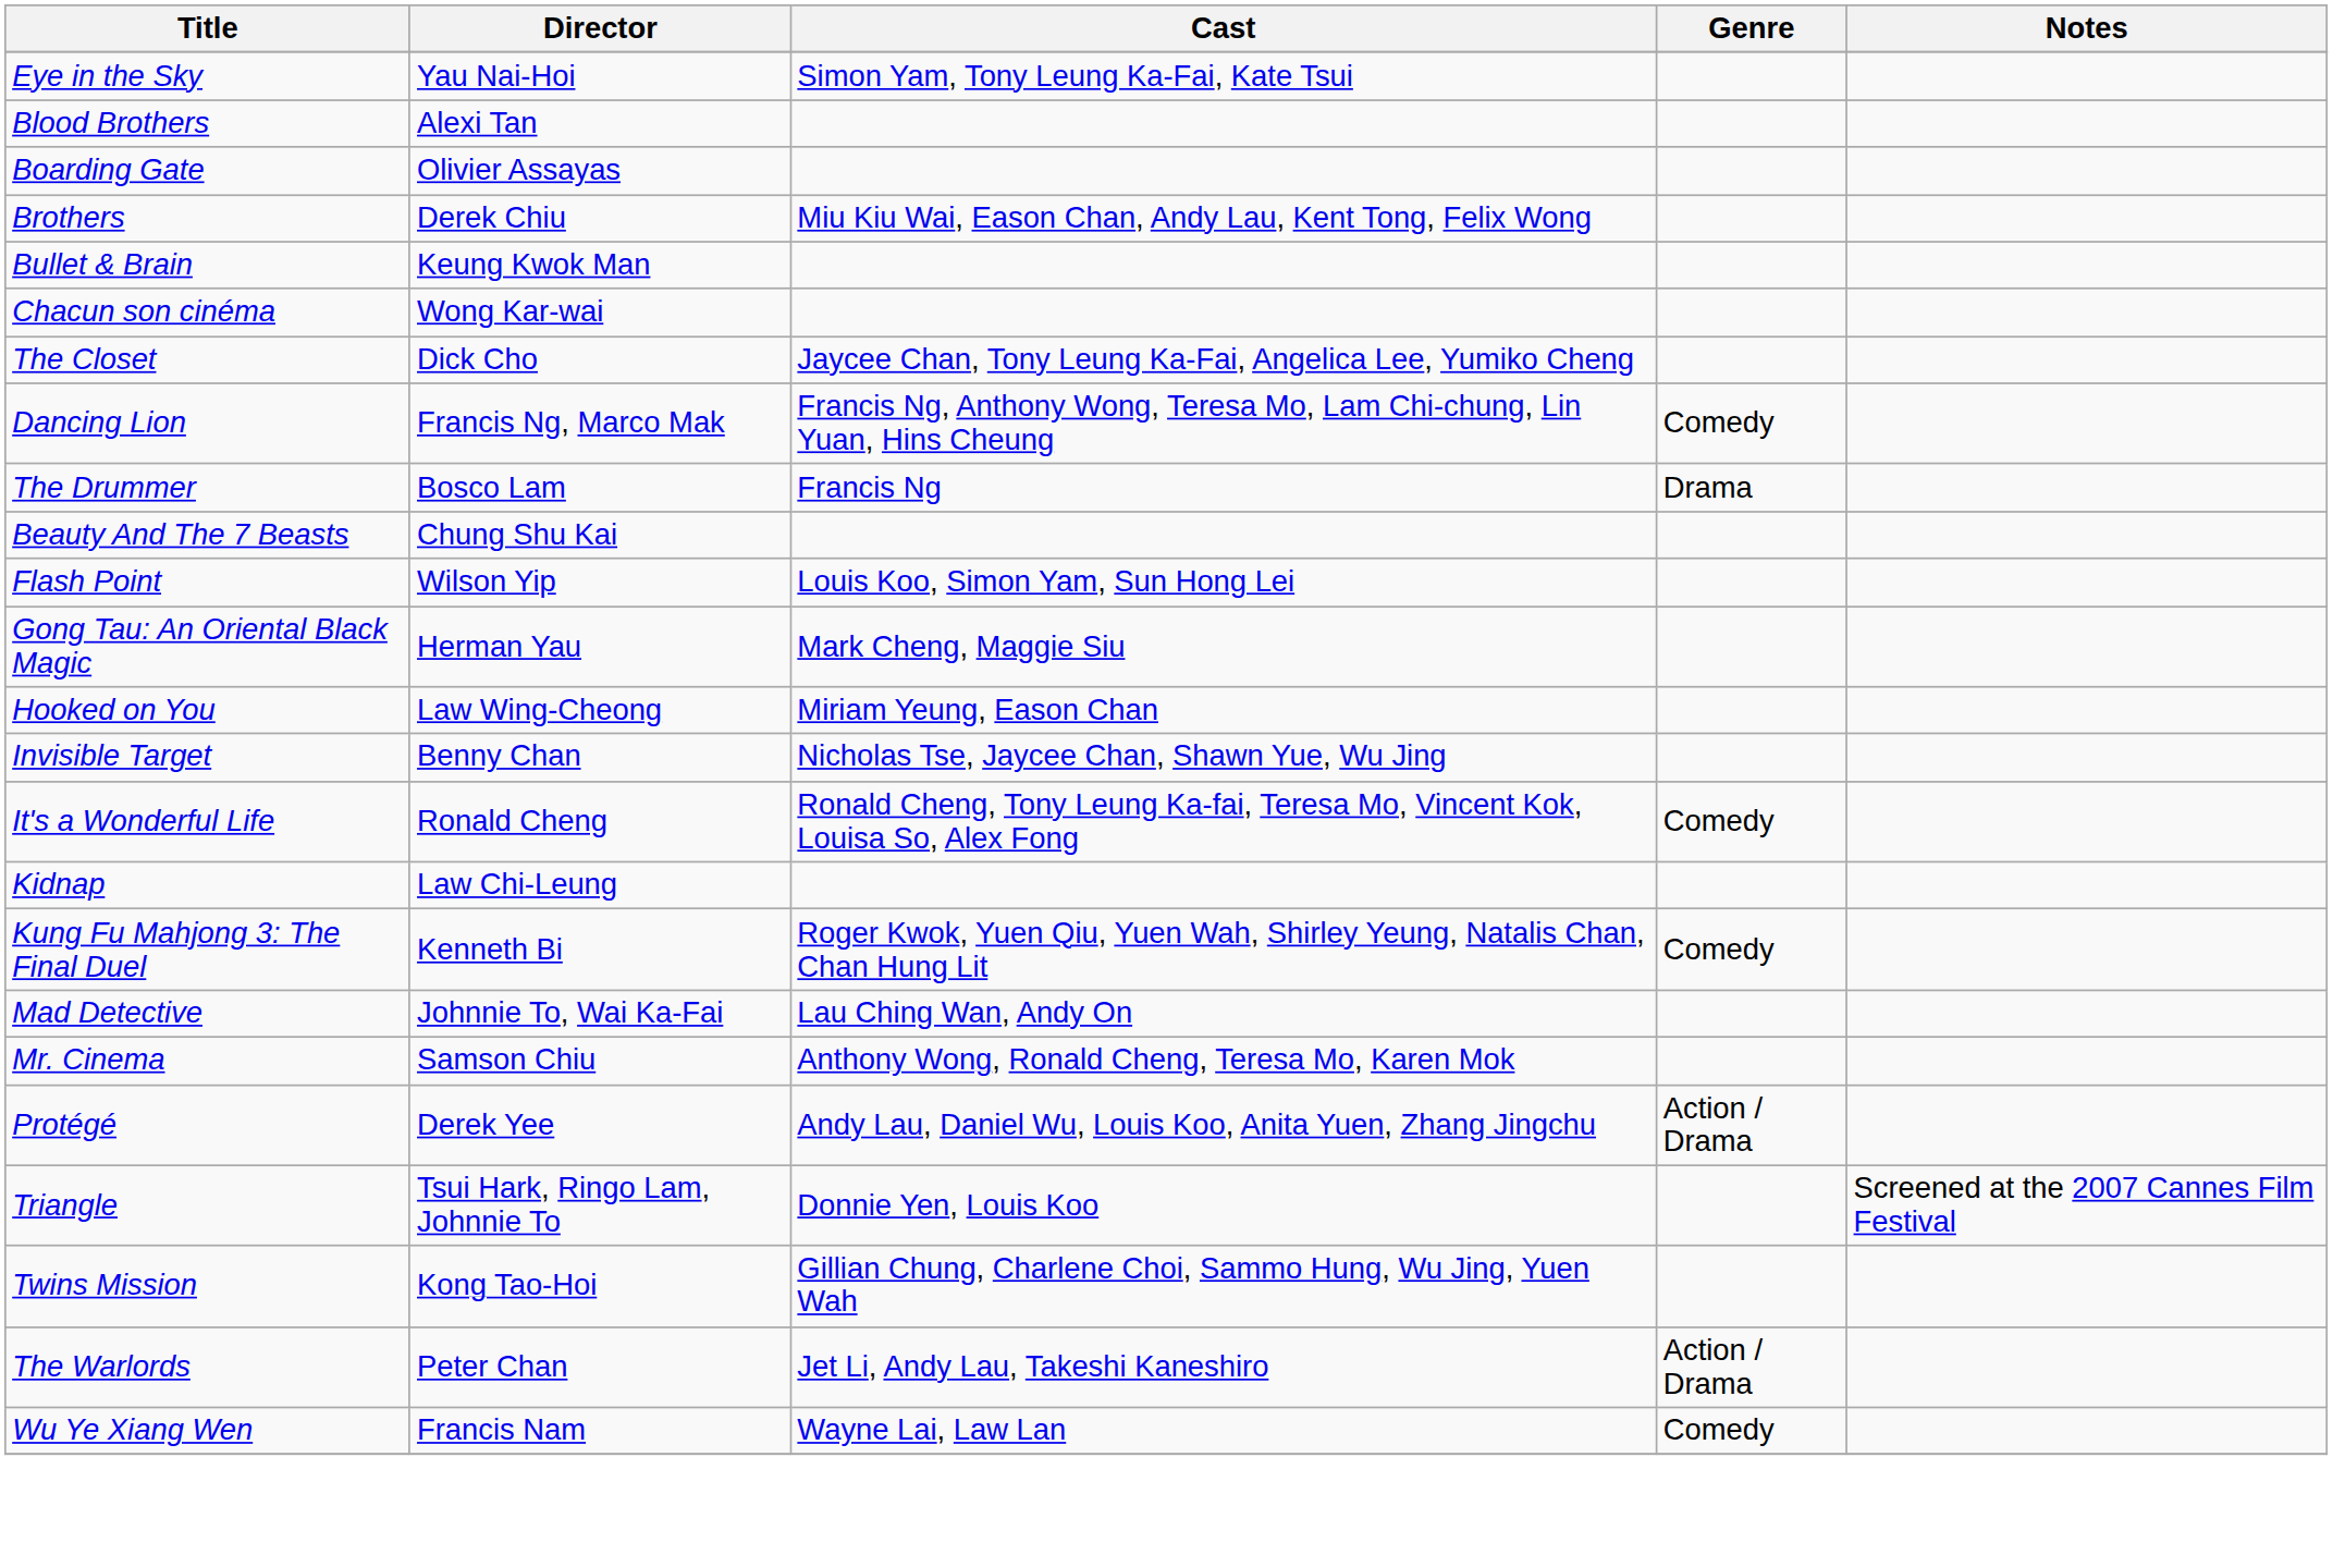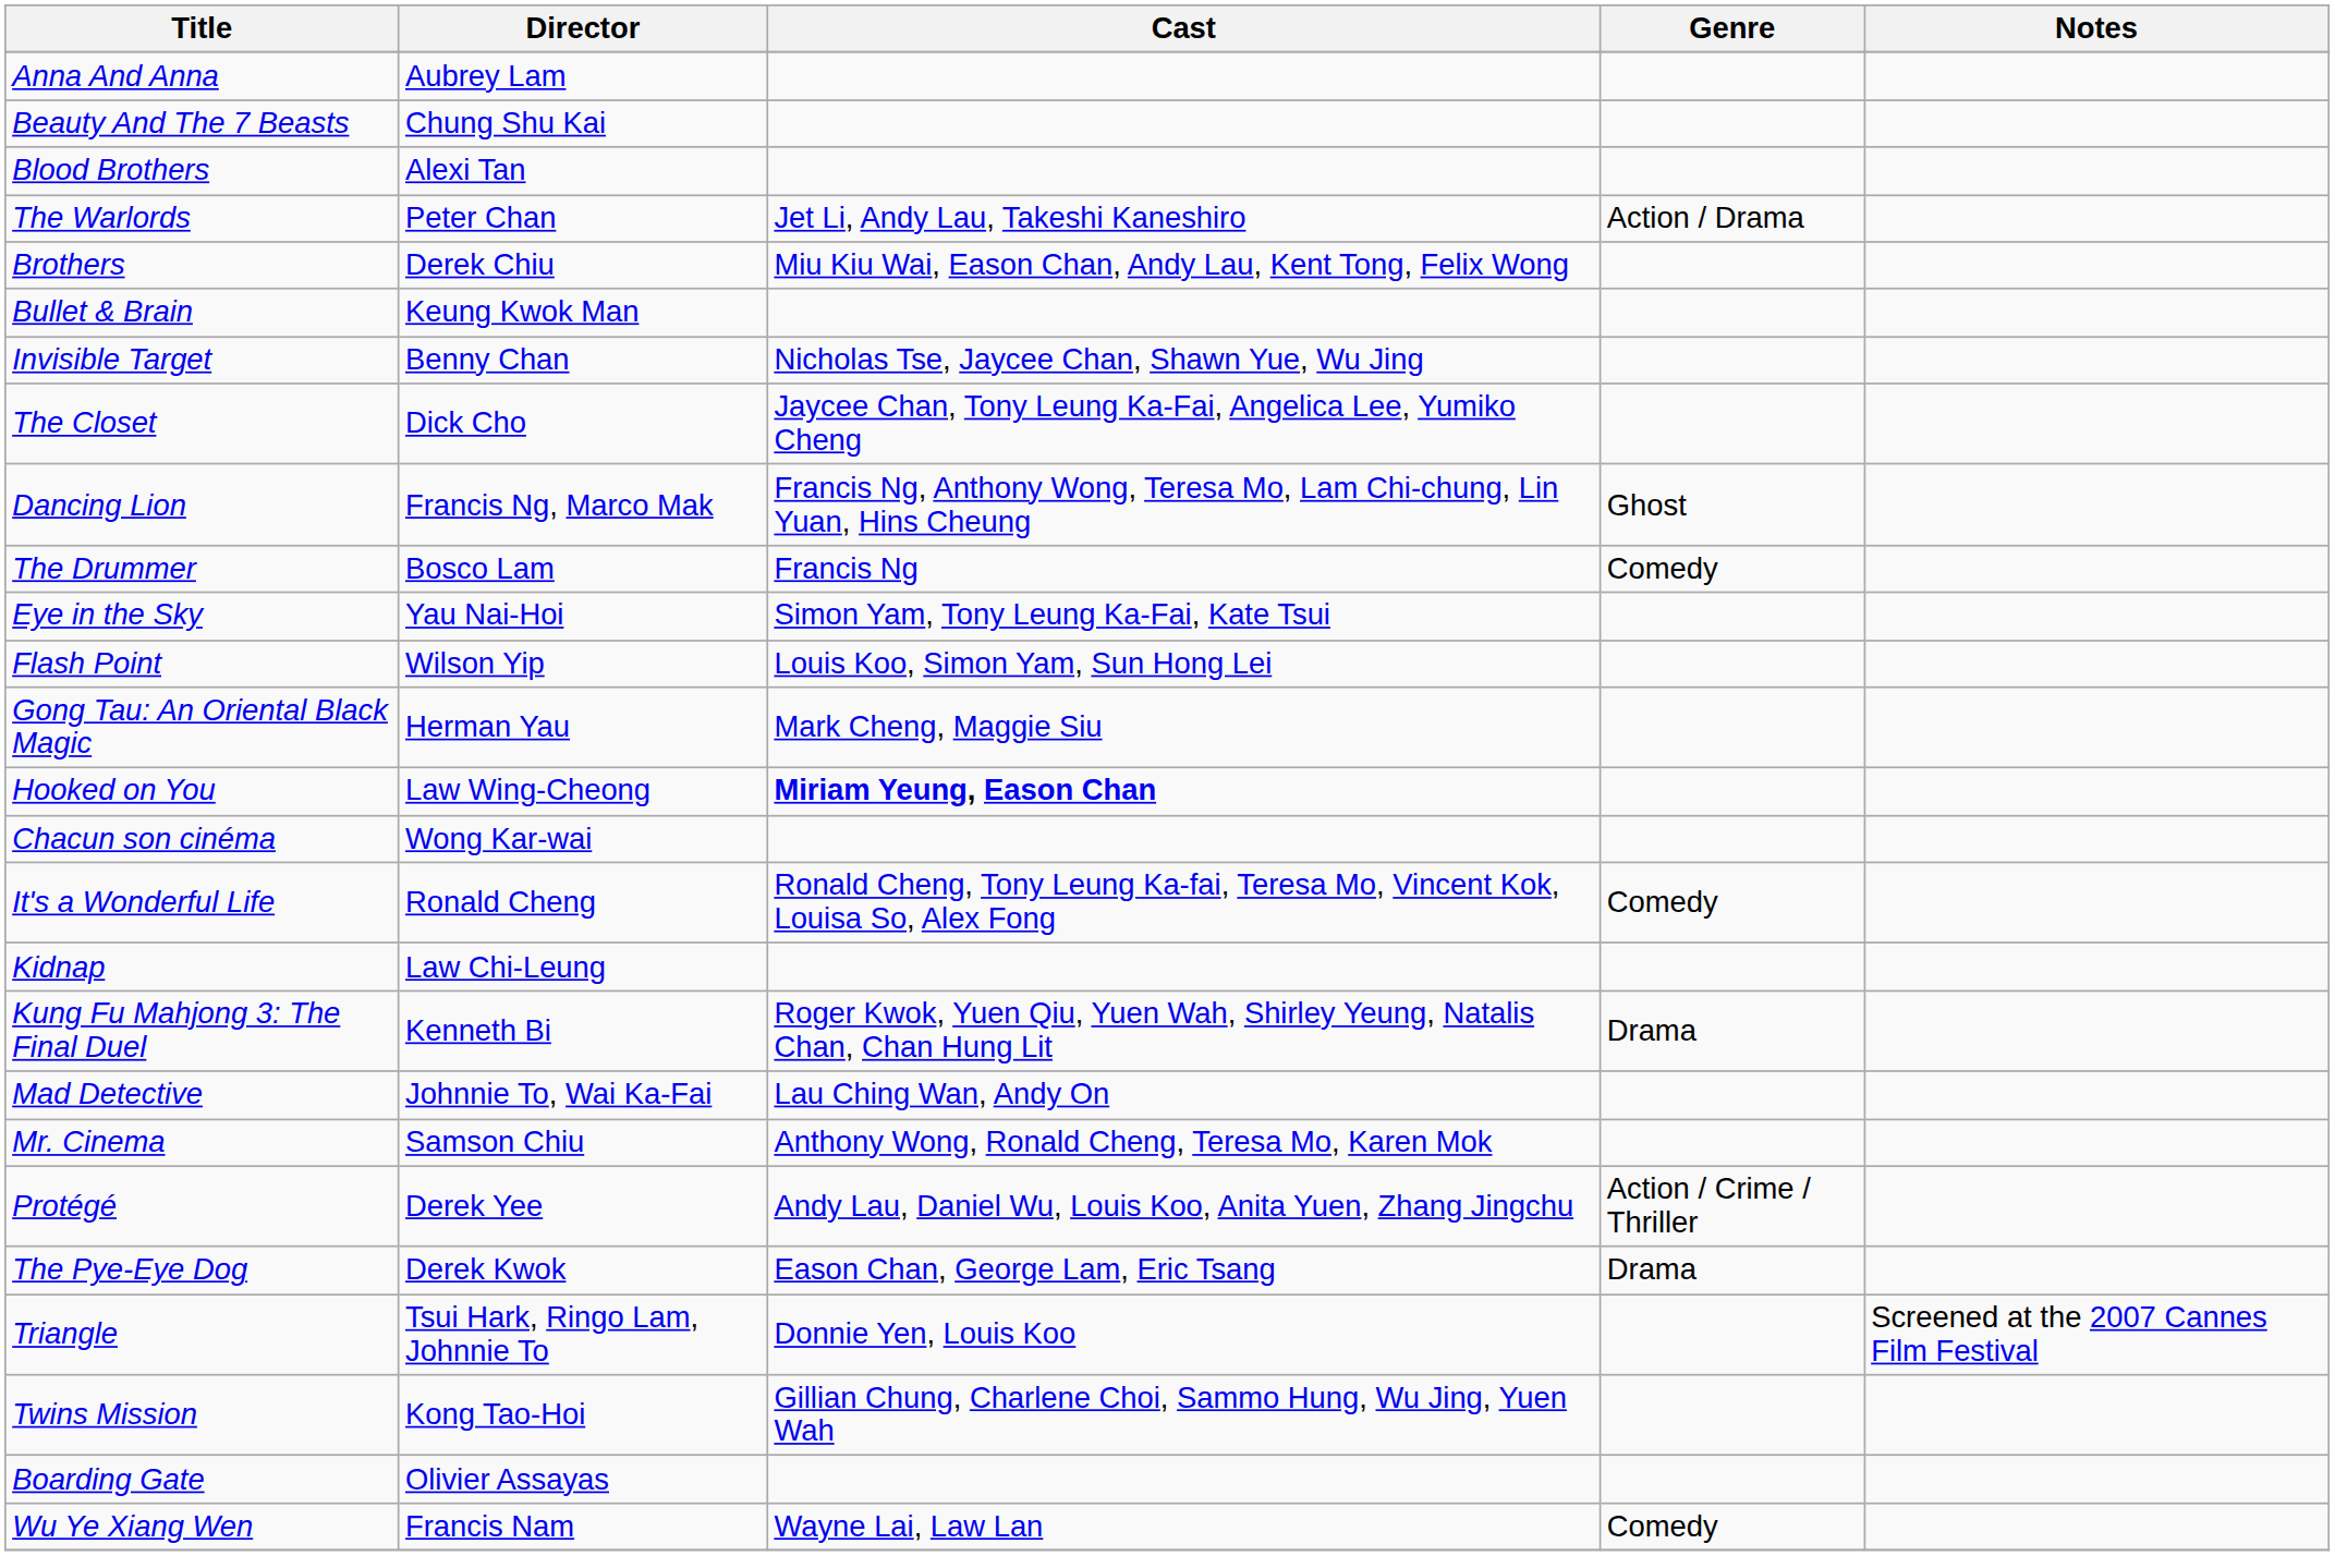 <table class="wikitable sortable">
 <tr>
 <th>Title</th>
 <th>Director</th>
 <th>Cast</th>
 <th>Genre</th>
 <th>Notes</th>
 </tr>
 <tr>
 </tr>
 <tr>
-<td><em><a href='#'>Eye in the Sky</a></em></td>
-<td><a href='#'>Yau Nai-Hoi</a></td>
-<td><a href='#'>Simon Yam</a>, <a href='#'>Tony Leung Ka-Fai</a>, <a href='#'>Kate Tsui</a></td>
+<td><em><a href='#'>Anna And Anna</a></em></td>
+<td><a href='#'>Aubrey Lam</a></td>
+<td></td>
+<td></td>
+<td></td>
+</tr>
+<tr>
+<td><em><a href='#'>Beauty And The 7 Beasts</a></em></td>
+<td><a href='#'>Chung Shu Kai</a></td>
+<td></td>
 <td></td>
 <td></td>
 </tr>
 <tr>
 <td><em><a href='#'>Blood Brothers</a></em></td>
 <td><a href='#'>Alexi Tan</a></td>
 <td></td>
 <td></td>
 <td></td>
 </tr>
 <tr>
-<td><em><a href='#'>Boarding Gate</a></em></td>
-<td><a href='#'>Olivier Assayas</a></td>
-<td></td>
-<td></td>
+<td><em><a href='#'>The Warlords</a></em></td>
+<td><a href='#'>Peter Chan</a></td>
+<td><a href='#'>Jet Li</a>, <a href='#'>Andy Lau</a>, <a href='#'>Takeshi Kaneshiro</a></td>
+<td>Action / Drama</td>
 <td></td>
 </tr>
 <tr>
 <td><em><a href='#'>Brothers</a></em></td>
 <td><a href='#'>Derek Chiu</a></td>
 <td><a href='#'>Miu Kiu Wai</a>, <a href='#'>Eason Chan</a>, <a href='#'>Andy Lau</a>, <a href='#'>Kent Tong</a>, <a href='#'>Felix Wong</a></td>
 <td></td>
 <td></td>
 </tr>
 <tr>
 <td><em><a href='#'>Bullet & Brain</a></em></td>
 <td><a href='#'>Keung Kwok Man</a></td>
 <td></td>
 <td></td>
 <td></td>
 </tr>
 <tr>
-<td><em><a href='#'>Chacun son cinéma</a></em></td>
-<td><a href='#'>Wong Kar-wai</a></td>
-<td></td>
+<td><em><a href='#'>Invisible Target</a></em></td>
+<td><a href='#'>Benny Chan</a></td>
+<td><a href='#'>Nicholas Tse</a>, <a href='#'>Jaycee Chan</a>, <a href='#'>Shawn Yue</a>, <a href='#'>Wu Jing</a></td>
 <td></td>
 <td></td>
 </tr>
 <tr>
 <td><em><a href='#'>The Closet</a></em></td>
 <td><a href='#'>Dick Cho</a></td>
 <td><a href='#'>Jaycee Chan</a>, <a href='#'>Tony Leung Ka-Fai</a>, <a href='#'>Angelica Lee</a>, <a href='#'>Yumiko Cheng</a></td>
 <td></td>
 <td></td>
 </tr>
 <tr>
 <td><em><a href='#'>Dancing Lion</a></em></td>
 <td><a href='#'>Francis Ng</a>, <a href='#'>Marco Mak</a></td>
 <td><a href='#'>Francis Ng</a>, <a href='#'>Anthony Wong</a>, <a href='#'>Teresa Mo</a>, <a href='#'>Lam Chi-chung</a>, <a href='#'>Lin Yuan</a>, <a href='#'>Hins Cheung</a></td>
-<td>Comedy</td>
+<td>Ghost</td>
 <td></td>
 </tr>
 <tr>
 <td><em><a href='#'>The Drummer</a></em></td>
 <td><a href='#'>Bosco Lam</a></td>
 <td><a href='#'>Francis Ng</a></td>
-<td>Drama</td>
+<td>Comedy</td>
 <td></td>
 </tr>
 <tr>
-<td><em><a href='#'>Beauty And The 7 Beasts</a></em></td>
-<td><a href='#'>Chung Shu Kai</a></td>
-<td></td>
+<td><em><a href='#'>Eye in the Sky</a></em></td>
+<td><a href='#'>Yau Nai-Hoi</a></td>
+<td><a href='#'>Simon Yam</a>, <a href='#'>Tony Leung Ka-Fai</a>, <a href='#'>Kate Tsui</a></td>
 <td></td>
 <td></td>
 </tr>
 <tr>
 <td><em><a href='#'>Flash Point</a></em></td>
 <td><a href='#'>Wilson Yip</a></td>
 <td><a href='#'>Louis Koo</a>, <a href='#'>Simon Yam</a>, <a href='#'>Sun Hong Lei</a></td>
 <td></td>
 <td></td>
 </tr>
 <tr>
 <td><em><a href='#'>Gong Tau: An Oriental Black Magic</a></em></td>
 <td><a href='#'>Herman Yau</a></td>
 <td><a href='#'>Mark Cheng</a>, <a href='#'>Maggie Siu</a></td>
 <td></td>
 <td></td>
 </tr>
 <tr>
 <td><em><a href='#'>Hooked on You</a></em></td>
 <td><a href='#'>Law Wing-Cheong</a></td>
-<td><a href='#'>Miriam Yeung</a>, <a href='#'>Eason Chan</a></td>
+<td><strong><a href='#'>Miriam Yeung</a>, <a href='#'>Eason Chan</a></strong></td>
 <td></td>
 <td></td>
 </tr>
 <tr>
-<td><em><a href='#'>Invisible Target</a></em></td>
-<td><a href='#'>Benny Chan</a></td>
-<td><a href='#'>Nicholas Tse</a>, <a href='#'>Jaycee Chan</a>, <a href='#'>Shawn Yue</a>, <a href='#'>Wu Jing</a></td>
+<td><em><a href='#'>Chacun son cinéma</a></em></td>
+<td><a href='#'>Wong Kar-wai</a></td>
+<td></td>
 <td></td>
 <td></td>
 </tr>
 <tr>
 <td><em><a href='#'>It's a Wonderful Life</a></em></td>
 <td><a href='#'>Ronald Cheng</a></td>
 <td><a href='#'>Ronald Cheng</a>, <a href='#'>Tony Leung Ka-fai</a>, <a href='#'>Teresa Mo</a>, <a href='#'>Vincent Kok</a>, <a href='#'>Louisa So</a>, <a href='#'>Alex Fong</a></td>
 <td>Comedy</td>
 <td></td>
 </tr>
 <tr>
 <td><em><a href='#'>Kidnap</a></em></td>
 <td><a href='#'>Law Chi-Leung</a></td>
 <td></td>
 <td></td>
 <td></td>
 </tr>
 <tr>
 <td><em><a href='#'>Kung Fu Mahjong 3: The Final Duel</a></em></td>
 <td><a href='#'>Kenneth Bi</a></td>
 <td><a href='#'>Roger Kwok</a>, <a href='#'>Yuen Qiu</a>, <a href='#'>Yuen Wah</a>, <a href='#'>Shirley Yeung</a>, <a href='#'>Natalis Chan</a>, <a href='#'>Chan Hung Lit</a></td>
-<td>Comedy</td>
+<td>Drama</td>
 <td></td>
 </tr>
 <tr>
 <td><em><a href='#'>Mad Detective</a></em></td>
 <td><a href='#'>Johnnie To</a>, <a href='#'>Wai Ka-Fai</a></td>
 <td><a href='#'>Lau Ching Wan</a>, <a href='#'>Andy On</a></td>
 <td></td>
 <td></td>
 </tr>
 <tr>
 <td><em><a href='#'>Mr. Cinema</a></em></td>
 <td><a href='#'>Samson Chiu</a></td>
 <td><a href='#'>Anthony Wong</a>, <a href='#'>Ronald Cheng</a>, <a href='#'>Teresa Mo</a>, <a href='#'>Karen Mok</a></td>
 <td></td>
 <td></td>
 </tr>
 <tr>
 <td><em><a href='#'>Protégé</a></em></td>
 <td><a href='#'>Derek Yee</a></td>
 <td><a href='#'>Andy Lau</a>, <a href='#'>Daniel Wu</a>, <a href='#'>Louis Koo</a>, <a href='#'>Anita Yuen</a>, <a href='#'>Zhang Jingchu</a></td>
-<td>Action / Drama</td>
+<td>Action / Crime / Thriller</td>
+<td></td>
+</tr>
+<tr>
+<td><em><a href='#'>The Pye-Eye Dog</a></em></td>
+<td><a href='#'>Derek Kwok</a></td>
+<td><a href='#'>Eason Chan</a>, <a href='#'>George Lam</a>, <a href='#'>Eric Tsang</a></td>
+<td>Drama</td>
 <td></td>
 </tr>
 <tr>
 <td><em><a href='#'>Triangle</a></em></td>
 <td><a href='#'>Tsui Hark</a>, <a href='#'>Ringo Lam</a>, <a href='#'>Johnnie To</a></td>
 <td><a href='#'>Donnie Yen</a>, <a href='#'>Louis Koo</a></td>
 <td></td>
 <td>Screened at the <a href='#'>2007 Cannes Film Festival</a></td>
 </tr>
 <tr>
 <td><em><a href='#'>Twins Mission</a></em></td>
 <td><a href='#'>Kong Tao-Hoi</a></td>
 <td><a href='#'>Gillian Chung</a>, <a href='#'>Charlene Choi</a>, <a href='#'>Sammo Hung</a>, <a href='#'>Wu Jing</a>, <a href='#'>Yuen Wah</a></td>
 <td></td>
 <td></td>
 </tr>
 <tr>
-<td><em><a href='#'>The Warlords</a></em></td>
-<td><a href='#'>Peter Chan</a></td>
-<td><a href='#'>Jet Li</a>, <a href='#'>Andy Lau</a>, <a href='#'>Takeshi Kaneshiro</a></td>
-<td>Action / Drama</td>
+<td><em><a href='#'>Boarding Gate</a></em></td>
+<td><a href='#'>Olivier Assayas</a></td>
+<td></td>
+<td></td>
 <td></td>
 </tr>
 <tr>
 <td><em><a href='#'>Wu Ye Xiang Wen</a></em></td>
 <td><a href='#'>Francis Nam</a></td>
 <td><a href='#'>Wayne Lai</a>, <a href='#'>Law Lan</a></td>
 <td>Comedy</td>
 <td></td>
 </tr>
 <tr>
 </tr>
 </table>
